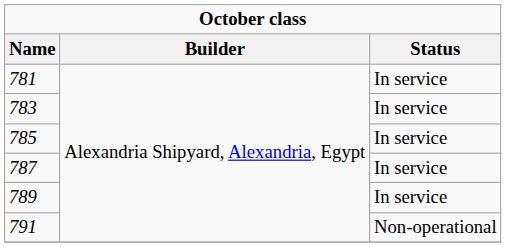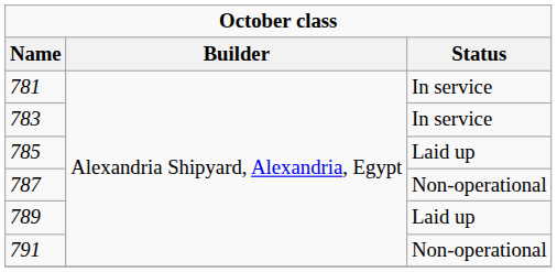 <table class="wikitable">
 <tr>
 <td colspan=3 align=center><strong>October class</strong></td>
 </tr>
 <tr>
 <th>Name</th>
 <th>Builder</th>
 <th>Status</th>
 </tr>
 <tr>
 <td><em>781</em></td>
 <td rowspan=6 align=center>Alexandria Shipyard, <a href='#'>Alexandria</a>, Egypt</td>
 <td>In service</td>
 </tr>
 <tr>
 <td><em>783</em></td>
 <td>In service</td>
 </tr>
 <tr>
 <td><em>785</em></td>
-<td>In service</td>
+<td>Laid up</td>
 </tr>
 <tr>
 <td><em>787</em></td>
-<td>In service</td>
+<td>Non-operational</td>
 </tr>
 <tr>
 <td><em>789</em></td>
-<td>In service</td>
+<td>Laid up</td>
 </tr>
 <tr>
 <td><em>791</em></td>
 <td>Non-operational</td>
 </tr>
 <tr>
 </tr>
 </table>
